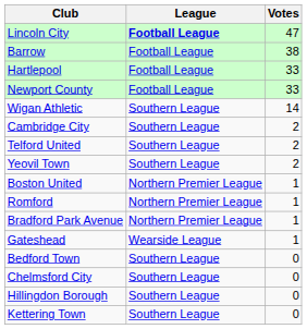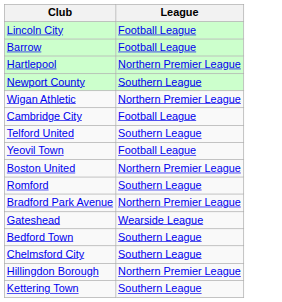 <table class=wikitable style=text-align:left>
 <tr>
 <th>Club</th>
 <th>League</th>
-<th>Votes</th>
 </tr>
 <tr bgcolor=ccffcc>
 <td><a href='#'>Lincoln City</a></td>
-<td><strong><a href='#'>Football League</a></strong></td>
-<td align=right>47</td>
+<td><a href='#'>Football League</a></td>
 </tr>
 <tr bgcolor=ccffcc>
 <td><a href='#'>Barrow</a></td>
 <td><a href='#'>Football League</a></td>
-<td align=right>38</td>
 </tr>
 <tr bgcolor=ccffcc>
 <td><a href='#'>Hartlepool</a></td>
-<td><a href='#'>Football League</a></td>
-<td align=right>33</td>
+<td><a href='#'>Northern Premier League</a></td>
 </tr>
 <tr bgcolor=ccffcc>
 <td><a href='#'>Newport County</a></td>
-<td><a href='#'>Football League</a></td>
-<td align=right>33</td>
+<td><a href='#'>Southern League</a></td>
 </tr>
 <tr>
 <td><a href='#'>Wigan Athletic</a></td>
-<td><a href='#'>Southern League</a></td>
-<td align=right>14</td>
+<td><a href='#'>Northern Premier League</a></td>
 </tr>
 <tr>
 <td><a href='#'>Cambridge City</a></td>
-<td><a href='#'>Southern League</a></td>
-<td align=right>2</td>
+<td><a href='#'>Football League</a></td>
 </tr>
 <tr>
 <td><a href='#'>Telford United</a></td>
 <td><a href='#'>Southern League</a></td>
-<td align=right>2</td>
 </tr>
 <tr>
 <td><a href='#'>Yeovil Town</a></td>
-<td><a href='#'>Southern League</a></td>
-<td align=right>2</td>
+<td><a href='#'>Football League</a></td>
 </tr>
 <tr>
 <td><a href='#'>Boston United</a></td>
 <td><a href='#'>Northern Premier League</a></td>
-<td align=right>1</td>
 </tr>
 <tr>
 <td><a href='#'>Romford</a></td>
-<td><a href='#'>Northern Premier League</a></td>
-<td align=right>1</td>
+<td><a href='#'>Southern League</a></td>
 </tr>
 <tr>
 <td><a href='#'>Bradford Park Avenue</a></td>
 <td><a href='#'>Northern Premier League</a></td>
-<td align=right>1</td>
 </tr>
 <tr>
 <td><a href='#'>Gateshead</a></td>
 <td><a href='#'>Wearside League</a></td>
-<td align=right>1</td>
 </tr>
 <tr>
 <td><a href='#'>Bedford Town</a></td>
 <td><a href='#'>Southern League</a></td>
-<td align=right>0</td>
 </tr>
 <tr>
 <td><a href='#'>Chelmsford City</a></td>
 <td><a href='#'>Southern League</a></td>
-<td align=right>0</td>
 </tr>
 <tr>
 <td><a href='#'>Hillingdon Borough</a></td>
-<td><a href='#'>Southern League</a></td>
-<td align=right>0</td>
+<td><a href='#'>Northern Premier League</a></td>
 </tr>
 <tr>
 <td><a href='#'>Kettering Town</a></td>
 <td><a href='#'>Southern League</a></td>
-<td align=right>0</td>
 </tr>
 </table>
